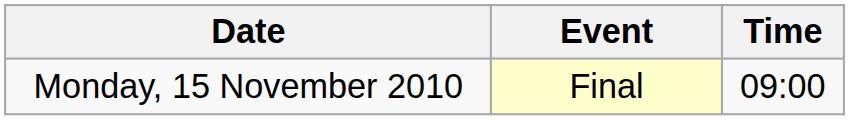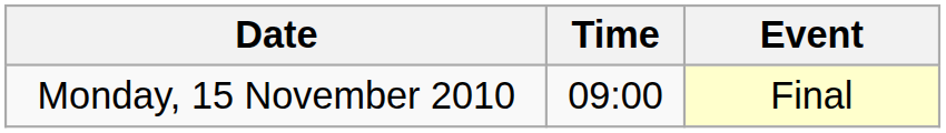 <table class = "wikitable" style="text-align:center;">
 <tr>
 <th width=220>Date</th>
+<th width=50>Time</th>
 <th width=100>Event</th>
-<th width=50>Time</th>
 </tr>
 <tr>
 <td>Monday, 15 November 2010</td>
+<td>09:00</td>
 <td bgcolor=ffffcc>Final</td>
-<td>09:00</td>
 </tr>
 </table>
